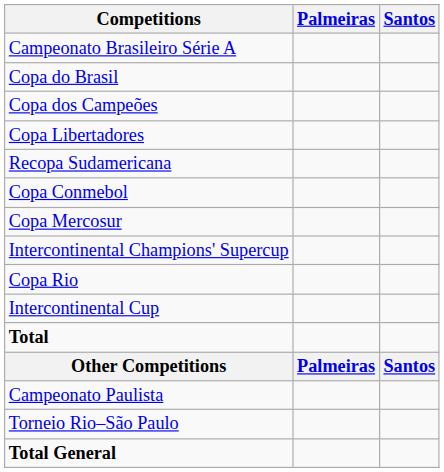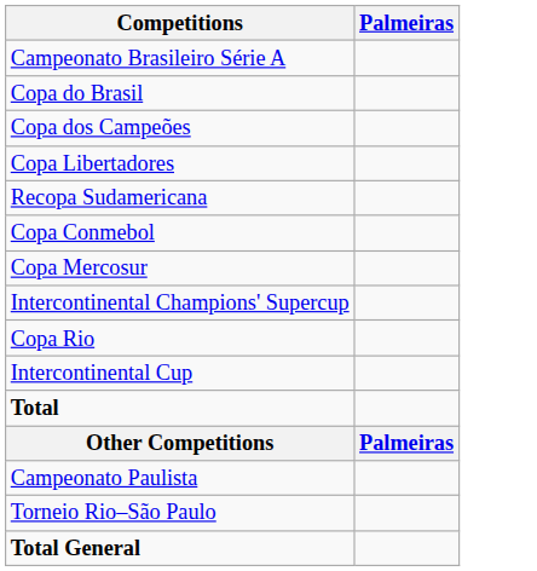 <table class="wikitable">
 <tr>
 <th>Competitions</th>
 <th><a href='#'>Palmeiras</a></th>
-<th><a href='#'>Santos</a></th>
 </tr>
 <tr>
 <td><a href='#'>Campeonato Brasileiro Série A</a></td>
-<td></td>
 <td></td>
 </tr>
 <tr>
 <td><a href='#'>Copa do Brasil</a></td>
 <td></td>
-<td></td>
 </tr>
 <tr>
 <td><a href='#'>Copa dos Campeões</a></td>
-<td></td>
 <td></td>
 </tr>
 <tr>
 <td><a href='#'>Copa Libertadores</a></td>
 <td></td>
-<td></td>
 </tr>
 <tr>
 <td><a href='#'>Recopa Sudamericana</a></td>
-<td></td>
 <td></td>
 </tr>
 <tr>
 <td><a href='#'>Copa Conmebol</a></td>
 <td></td>
-<td></td>
 </tr>
 <tr>
 <td><a href='#'>Copa Mercosur</a></td>
-<td></td>
 <td></td>
 </tr>
 <tr>
 <td><a href='#'>Intercontinental Champions' Supercup</a></td>
 <td></td>
-<td></td>
 </tr>
 <tr>
 <td><a href='#'>Copa Rio</a></td>
-<td></td>
 <td></td>
 </tr>
 <tr>
 <td><a href='#'>Intercontinental Cup</a></td>
 <td></td>
-<td></td>
 </tr>
 <tr>
 <td><strong>Total</strong></td>
-<td></td>
 <td></td>
 </tr>
 <tr>
 <th>Other Competitions</th>
 <th><a href='#'>Palmeiras</a></th>
-<th><a href='#'>Santos</a></th>
 </tr>
 <tr>
 <td><a href='#'>Campeonato Paulista</a></td>
-<td></td>
 <td></td>
 </tr>
 <tr>
 <td><a href='#'>Torneio Rio–São Paulo</a></td>
 <td></td>
-<td></td>
 </tr>
 <tr>
 <td><strong>Total General</strong></td>
 <td></td>
-<td></td>
 </tr>
 </table>
